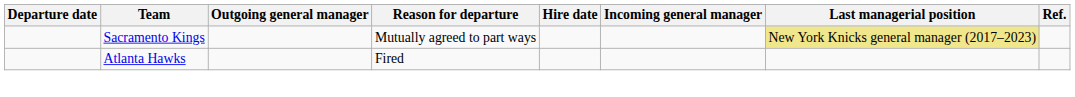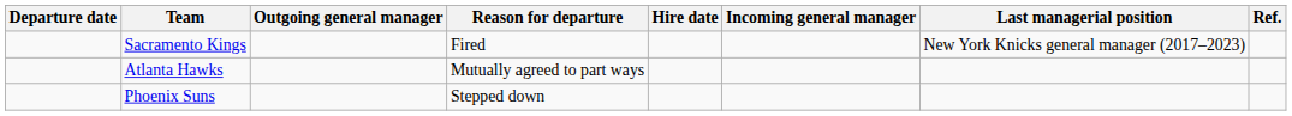 <table class="wikitable sortable">
 <tr>
 <th>Departure date</th>
 <th>Team</th>
 <th>Outgoing general manager</th>
 <th>Reason for departure</th>
 <th>Hire date</th>
 <th>Incoming general manager</th>
 <th class="unsortable">Last managerial position</th>
 <th class="unsortable">Ref.</th>
 </tr>
 <tr>
 <td align=center></td>
 <td><a href='#'>Sacramento Kings</a></td>
 <td></td>
-<td>Mutually agreed to part ways</td>
+<td>Fired</td>
 <td></td>
 <td></td>
-<td style="background: khaki;">New York Knicks general manager (2017–2023)</td>
+<td>New York Knicks general manager (2017–2023)</td>
 <td align="center"></td>
 </tr>
 <tr>
 <td align=center></td>
 <td><a href='#'>Atlanta Hawks</a></td>
 <td></td>
-<td>Fired</td>
+<td>Mutually agreed to part ways</td>
+<td></td>
+<td></td>
+<td></td>
+<td align="center"></td>
+</tr>
+<tr>
+<td align=center></td>
+<td><a href='#'>Phoenix Suns</a></td>
+<td></td>
+<td>Stepped down</td>
 <td></td>
 <td></td>
 <td></td>
 <td align="center"></td>
 </tr>
 </table>
